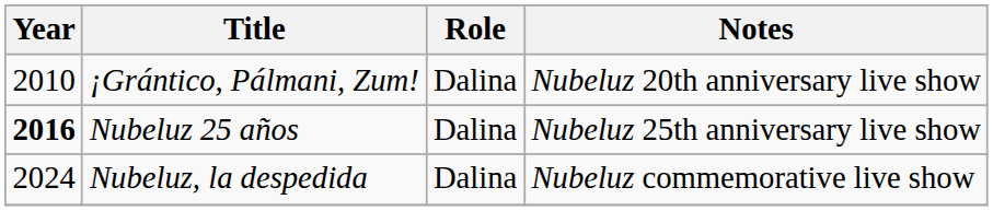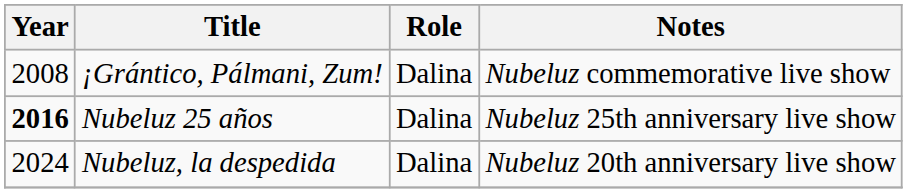 <table class="wikitable sortable">
 <tr>
 <th>Year</th>
 <th>Title</th>
 <th>Role</th>
 <th>Notes</th>
 </tr>
 <tr>
-<td>2010</td>
+<td>2008</td>
 <td><em>¡Grántico, Pálmani, Zum!</em></td>
 <td>Dalina</td>
-<td><em>Nubeluz</em> 20th anniversary live show</td>
+<td><em>Nubeluz</em> commemorative live show</td>
 </tr>
 <tr>
 <td><strong>2016</strong></td>
 <td><em>Nubeluz 25 años</em></td>
 <td>Dalina</td>
 <td><em>Nubeluz</em> 25th anniversary live show</td>
 </tr>
 <tr>
 <td>2024</td>
 <td><em>Nubeluz, la despedida</em></td>
 <td>Dalina</td>
-<td><em>Nubeluz</em> commemorative live show</td>
+<td><em>Nubeluz</em> 20th anniversary live show</td>
 </tr>
 <tr>
 </tr>
 </table>
